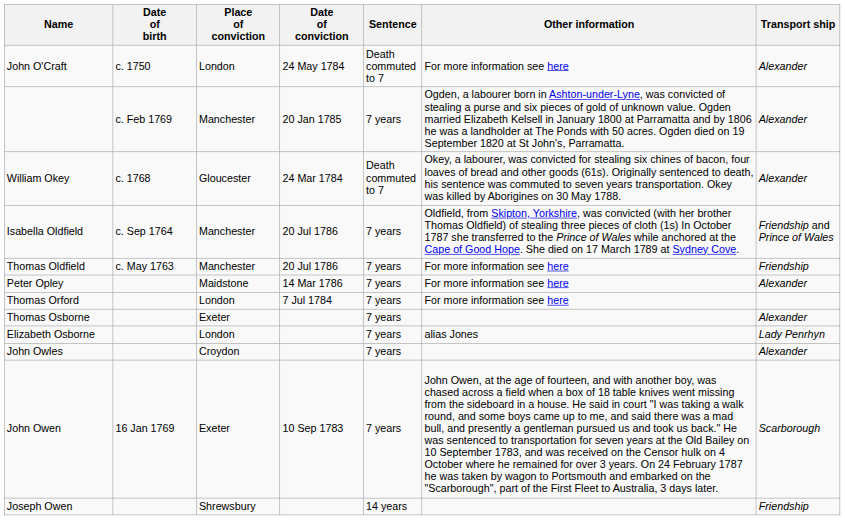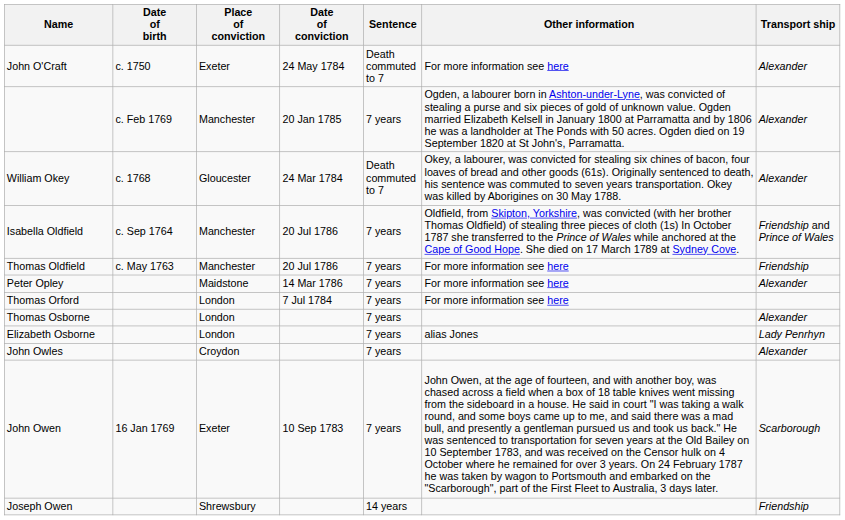 <table class="wikitable sortable plainrowheaders" style="width=1024px;">
 <tr>
 <th style="width: 13%;">Name</th>
 <th style="width: 10%;">Date<br>of<br>birth</th>
 <th style="width: 10%;">Place<br>of<br>conviction</th>
 <th style="width: 10%;">Date<br>of<br>conviction</th>
 <th style="width: 7%;">Sentence</th>
 <th style="width: 40%;">Other information</th>
 <th style="width: 10%;">Transport ship</th>
 </tr>
 <tr>
 <td data-sort-value="O'CRAFT, John">John O'Craft</td>
 <td>c. 1750</td>
-<td>London</td>
+<td>Exeter</td>
 <td>24 May 1784</td>
 <td>Death commuted to 7</td>
 <td>For more information see <a href='#'>here</a></td>
 <td><em>Alexander</em></td>
 </tr>
 <tr>
 <td data-sort-value="OGDEN, James"></td>
 <td>c. Feb 1769</td>
 <td>Manchester</td>
 <td>20 Jan 1785</td>
 <td>7 years</td>
 <td>Ogden, a labourer born in <a href='#'>Ashton-under-Lyne</a>, was convicted of stealing a purse and six pieces of gold of unknown value. Ogden married Elizabeth Kelsell in January 1800 at Parramatta and by 1806 he was a landholder at The Ponds with 50 acres. Ogden died on 19 September 1820 at St John's, Parramatta.</td>
 <td><em>Alexander</em></td>
 </tr>
 <tr>
 <td data-sort-value="OKEY, William">William Okey</td>
 <td>c. 1768</td>
 <td>Gloucester</td>
 <td>24 Mar 1784</td>
 <td>Death commuted to 7</td>
 <td>Okey, a labourer, was convicted for stealing six chines of bacon, four loaves of bread and other goods (61s). Originally sentenced to death, his sentence was commuted to seven years transportation. Okey was killed by Aborigines on 30 May 1788.</td>
 <td><em>Alexander</em></td>
 </tr>
 <tr>
 <td data-sort-value="OLDFIELD, Isabella">Isabella Oldfield</td>
 <td>c. Sep 1764</td>
 <td>Manchester</td>
 <td>20 Jul 1786</td>
 <td>7 years</td>
 <td>Oldfield, from <a href='#'>Skipton, Yorkshire</a>, was convicted (with her brother Thomas Oldfield) of stealing three pieces of cloth (1s) In October 1787 she transferred to the <em>Prince of Wales</em> while anchored at the <a href='#'>Cape of Good Hope</a>. She died on 17 March 1789 at <a href='#'>Sydney Cove</a>.</td>
 <td><em>Friendship</em> and <em>Prince of Wales</em></td>
 </tr>
 <tr>
 <td data-sort-value="Oldfield, Thomas">Thomas Oldfield</td>
 <td>c. May 1763</td>
 <td>Manchester</td>
 <td>20 Jul 1786</td>
 <td>7 years</td>
 <td>For more information see <a href='#'>here</a></td>
 <td><em>Friendship</em></td>
 </tr>
 <tr>
 <td data-sort-value="Opley, Peter">Peter Opley</td>
 <td></td>
 <td>Maidstone</td>
 <td>14 Mar 1786</td>
 <td>7 years</td>
 <td>For more information see <a href='#'>here</a></td>
 <td><em>Alexander</em></td>
 </tr>
 <tr>
 <td data-sort-value="ORFORD, Thomas">Thomas Orford</td>
 <td></td>
 <td>London</td>
 <td>7 Jul 1784</td>
 <td>7 years</td>
 <td>For more information see <a href='#'>here</a></td>
 <td></td>
 </tr>
 <tr>
 <td data-sort-value="Osborne, Thomas">Thomas Osborne</td>
 <td></td>
-<td>Exeter</td>
+<td>London</td>
 <td></td>
 <td>7 years</td>
 <td></td>
 <td><em>Alexander</em></td>
 </tr>
 <tr>
 <td data-sort-value="Osborne, Elizabeth">Elizabeth Osborne</td>
 <td></td>
 <td>London</td>
 <td></td>
 <td>7 years</td>
 <td>alias Jones</td>
 <td><em>Lady Penrhyn</em></td>
 </tr>
 <tr>
 <td data-sort-value="OWLES, John">John Owles</td>
 <td></td>
 <td>Croydon</td>
 <td></td>
 <td>7 years</td>
 <td></td>
 <td><em>Alexander</em></td>
 </tr>
 <tr>
 <td data-sort-value="OWEN, John">John Owen</td>
 <td>16 Jan 1769</td>
 <td>Exeter</td>
 <td>10 Sep 1783</td>
 <td>7 years</td>
 <td><br>John Owen, at the age of fourteen, and with another boy, was chased across a field when a box of 18 table knives went missing from the sideboard in a house. He said in court "I was taking a walk round, and some boys came up to me, and said there was a mad bull, and presently a gentleman pursued us and took us back." He was sentenced to transportation for seven years at the Old Bailey on 10 September 1783, and was received on the Censor hulk on 4 October where he remained for over 3 years.  On 24 February 1787 he was taken by wagon to Portsmouth and embarked on the "Scarborough", part of the First Fleet to Australia, 3 days later.</td>
 <td><em>Scarborough</em></td>
 </tr>
 <tr>
 <td data-sort-value="Smith, Joseph">Joseph Owen</td>
 <td></td>
 <td>Shrewsbury</td>
 <td></td>
 <td>14 years</td>
 <td></td>
 <td><em>Friendship</em></td>
 </tr>
 </table>
